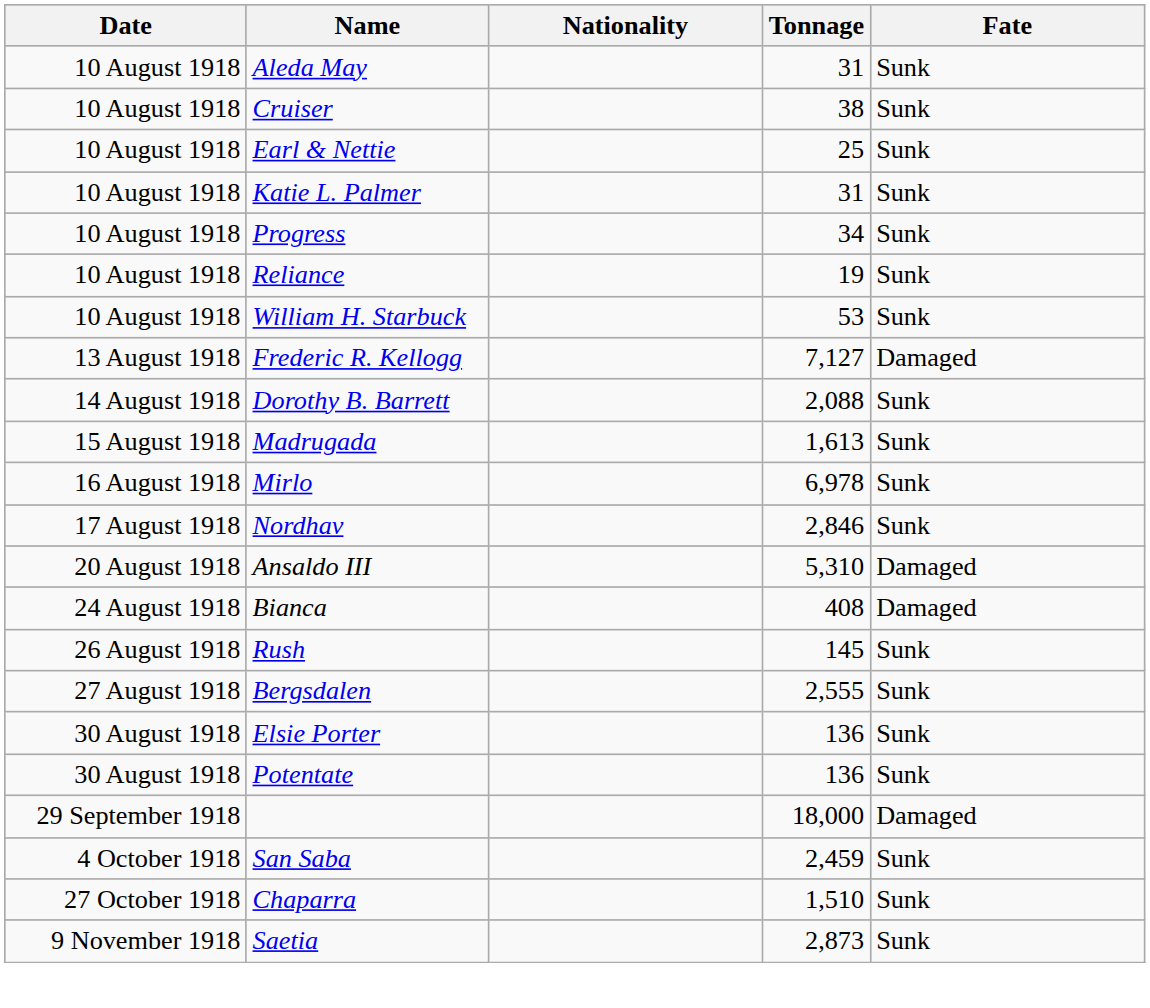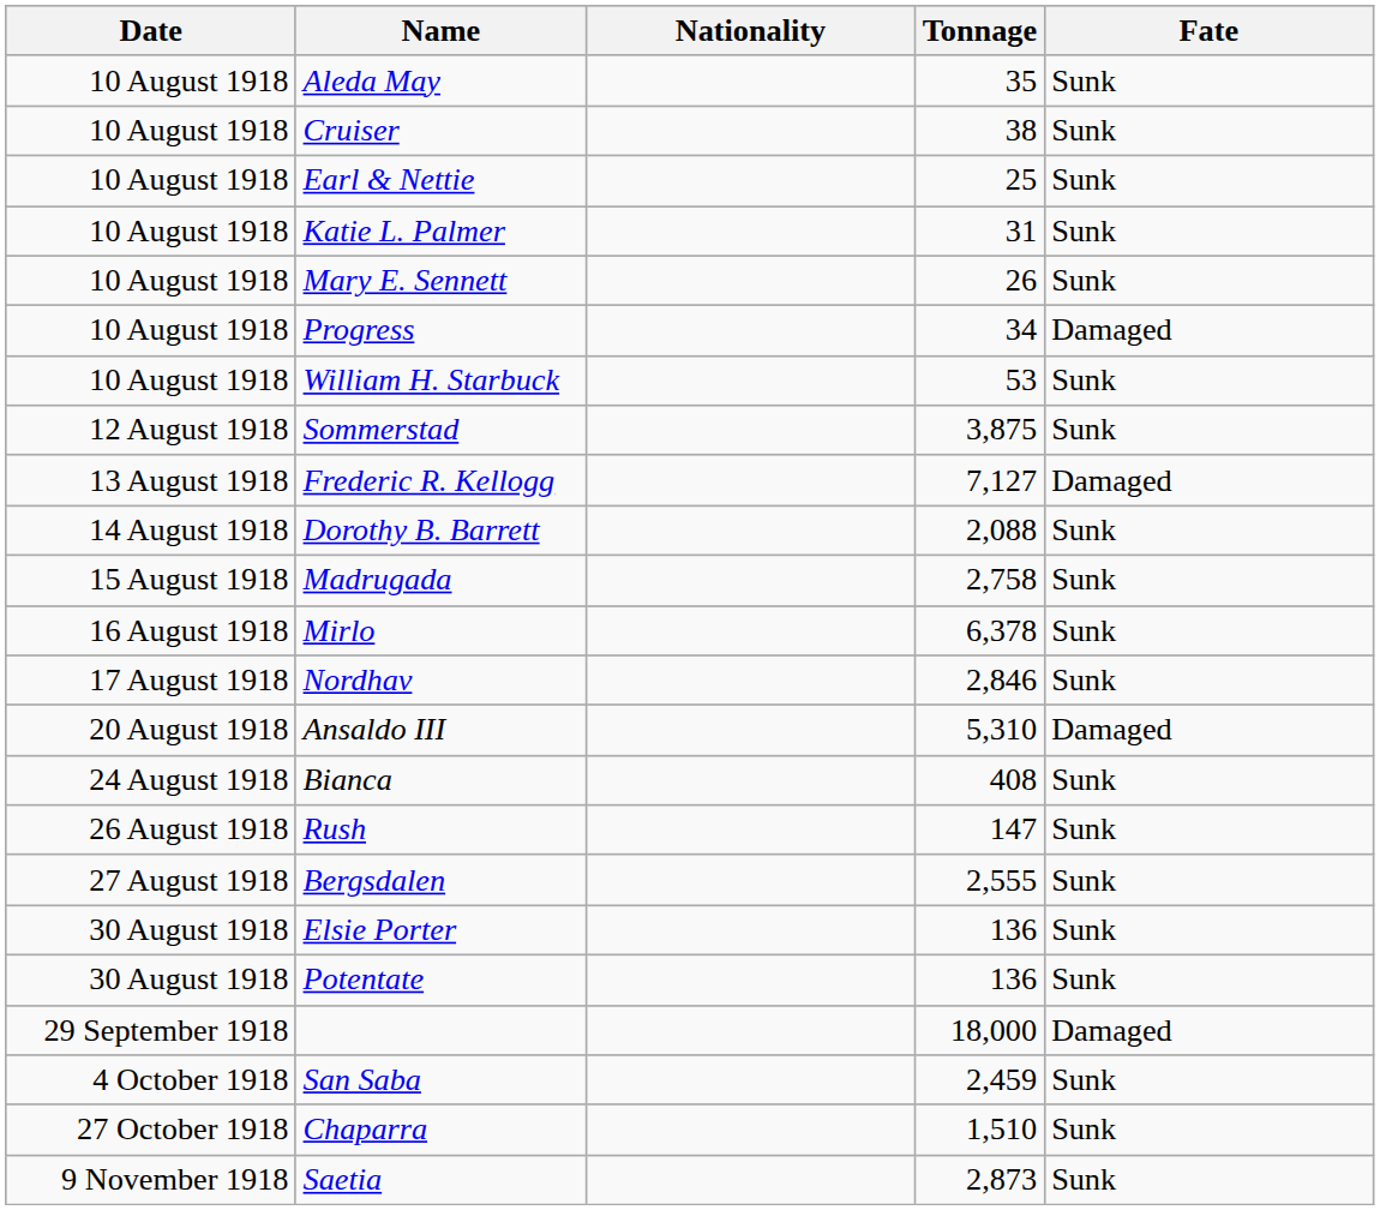 <table class="wikitable sortable">
 <tr>
 <th width="140px">Date</th>
 <th width="140px">Name</th>
 <th width="160px">Nationality</th>
 <th width="25px">Tonnage</th>
 <th width="160px">Fate</th>
 </tr>
 <tr>
 <td align="right">10 August 1918</td>
 <td align="left"><a href='#'><em>Aleda May</em></a></td>
 <td align="left"></td>
-<td align="right">31</td>
+<td align="right">35</td>
 <td align="left">Sunk</td>
 </tr>
 <tr>
 <td align="right">10 August 1918</td>
 <td align="left"><a href='#'><em>Cruiser</em></a></td>
 <td align="left"></td>
 <td align="right">38</td>
 <td align="left">Sunk</td>
 </tr>
 <tr>
 <td align="right">10 August 1918</td>
 <td align="left"><a href='#'><em>Earl & Nettie</em></a></td>
 <td align="left"></td>
 <td align="right">25</td>
 <td align="left">Sunk</td>
 </tr>
 <tr>
 <td align="right">10 August 1918</td>
 <td align="left"><a href='#'><em>Katie L. Palmer</em></a></td>
 <td align="left"></td>
 <td align="right">31</td>
 <td align="left">Sunk</td>
 </tr>
 <tr>
 <td align="right">10 August 1918</td>
-<td align="left"><a href='#'><em>Progress</em></a></td>
+<td align="left"><a href='#'><em>Mary E. Sennett</em></a></td>
 <td align="left"></td>
-<td align="right">34</td>
+<td align="right">26</td>
 <td align="left">Sunk</td>
 </tr>
 <tr>
 <td align="right">10 August 1918</td>
-<td align="left"><a href='#'><em>Reliance</em></a></td>
+<td align="left"><a href='#'><em>Progress</em></a></td>
 <td align="left"></td>
-<td align="right">19</td>
-<td align="left">Sunk</td>
+<td align="right">34</td>
+<td align="left">Damaged</td>
 </tr>
 <tr>
 <td align="right">10 August 1918</td>
 <td align="left"><a href='#'><em>William H. Starbuck</em></a></td>
 <td align="left"></td>
 <td align="right">53</td>
+<td align="left">Sunk</td>
+</tr>
+<tr>
+<td align="right">12 August 1918</td>
+<td align="left"><a href='#'><em>Sommerstad</em></a></td>
+<td align="left"></td>
+<td align="right">3,875</td>
 <td align="left">Sunk</td>
 </tr>
 <tr>
 <td align="right">13 August 1918</td>
 <td align="left"><a href='#'><em>Frederic R. Kellogg</em></a></td>
 <td align="left"></td>
 <td align="right">7,127</td>
 <td align="left">Damaged</td>
 </tr>
 <tr>
 <td align="right">14 August 1918</td>
 <td align="left"><a href='#'><em>Dorothy B. Barrett</em></a></td>
 <td align="left"></td>
 <td align="right">2,088</td>
 <td align="left">Sunk</td>
 </tr>
 <tr>
 <td align="right">15 August 1918</td>
 <td align="left"><a href='#'><em>Madrugada</em></a></td>
 <td align="left"></td>
-<td align="right">1,613</td>
+<td align="right">2,758</td>
 <td align="left">Sunk</td>
 </tr>
 <tr>
 <td align="right">16 August 1918</td>
 <td align="left"><a href='#'><em>Mirlo</em></a></td>
 <td align="left"></td>
-<td align="right">6,978</td>
+<td align="right">6,378</td>
 <td align="left">Sunk</td>
 </tr>
 <tr>
 <td align="right">17 August 1918</td>
 <td align="left"><a href='#'><em>Nordhav</em></a></td>
 <td align="left"></td>
 <td align="right">2,846</td>
 <td align="left">Sunk</td>
 </tr>
 <tr>
 <td align="right">20 August 1918</td>
 <td align="left"><em>Ansaldo III</em></td>
 <td align="left"></td>
 <td align="right">5,310</td>
 <td align="left">Damaged</td>
 </tr>
 <tr>
 <td align="right">24 August 1918</td>
 <td align="left"><em>Bianca</em></td>
 <td align="left"></td>
 <td align="right">408</td>
-<td align="left">Damaged</td>
+<td align="left">Sunk</td>
 </tr>
 <tr>
 <td align="right">26 August 1918</td>
 <td align="left"><a href='#'><em>Rush</em></a></td>
 <td align="left"></td>
-<td align="right">145</td>
+<td align="right">147</td>
 <td align="left">Sunk</td>
 </tr>
 <tr>
 <td align="right">27 August 1918</td>
 <td align="left"><a href='#'><em>Bergsdalen</em></a></td>
 <td align="left"></td>
 <td align="right">2,555</td>
 <td align="left">Sunk</td>
 </tr>
 <tr>
 <td align="right">30 August 1918</td>
 <td align="left"><a href='#'><em>Elsie Porter</em></a></td>
 <td align="left"></td>
 <td align="right">136</td>
 <td align="left">Sunk</td>
 </tr>
 <tr>
 <td align="right">30 August 1918</td>
 <td align="left"><a href='#'><em>Potentate</em></a></td>
 <td align="left"></td>
 <td align="right">136</td>
 <td align="left">Sunk</td>
 </tr>
 <tr>
 <td align="right">29 September 1918</td>
 <td align="left"></td>
 <td align="left"></td>
 <td align="right">18,000</td>
 <td align="left">Damaged</td>
 </tr>
 <tr>
 <td align="right">4 October 1918</td>
 <td align="left"><a href='#'><em>San Saba</em></a></td>
 <td align="left"></td>
 <td align="right">2,459</td>
 <td align="left">Sunk</td>
 </tr>
 <tr>
 <td align="right">27 October 1918</td>
 <td align="left"><a href='#'><em>Chaparra</em></a></td>
 <td align="left"></td>
 <td align="right">1,510</td>
 <td align="left">Sunk</td>
 </tr>
 <tr>
 <td align="right">9 November 1918</td>
 <td align="left"><a href='#'><em>Saetia</em></a></td>
 <td align="left"></td>
 <td align="right">2,873</td>
 <td align="left">Sunk</td>
 </tr>
 </table>
